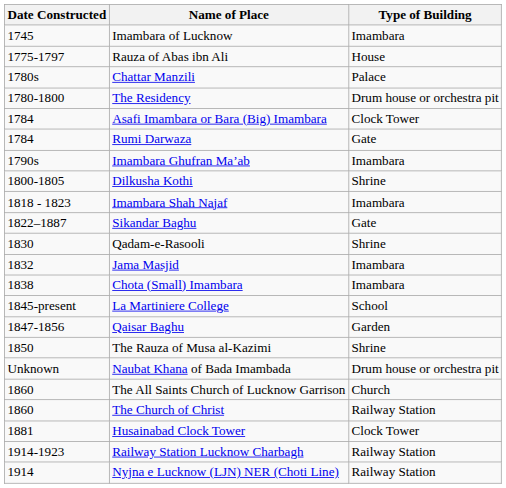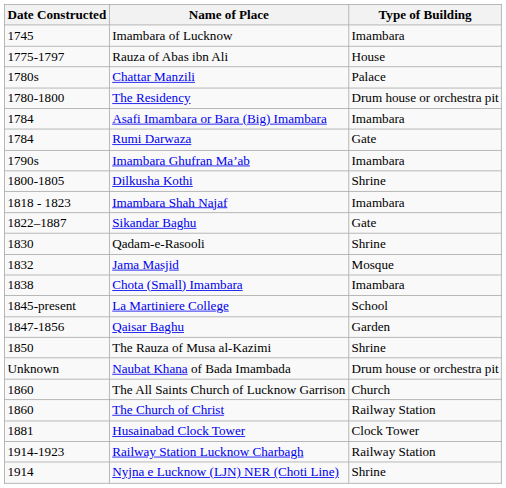 <table class="wikitable">
 <tr>
 <th>Date Constructed</th>
 <th>Name of Place</th>
 <th>Type of Building</th>
 </tr>
 <tr>
 <td>1745</td>
 <td>Imambara of Lucknow</td>
 <td>Imambara</td>
 </tr>
 <tr>
 <td>1775-1797</td>
 <td>Rauza of Abas ibn Ali</td>
 <td>House</td>
 </tr>
 <tr>
 <td>1780s</td>
 <td><a href='#'>Chattar Manzili</a></td>
 <td>Palace</td>
 </tr>
 <tr>
 <td>1780-1800</td>
 <td><a href='#'>The Residency</a></td>
 <td>Drum house or orchestra pit</td>
 </tr>
 <tr>
 <td>1784</td>
 <td><a href='#'>Asafi Imambara or Bara (Big) Imambara</a></td>
-<td>Clock Tower</td>
+<td>Imambara</td>
 </tr>
 <tr>
 <td>1784</td>
 <td><a href='#'>Rumi Darwaza</a></td>
 <td>Gate</td>
 </tr>
 <tr>
 <td>1790s</td>
 <td><a href='#'>Imambara Ghufran Ma’ab</a></td>
 <td>Imambara</td>
 </tr>
 <tr>
 <td>1800-1805</td>
 <td><a href='#'>Dilkusha Kothi</a></td>
 <td>Shrine</td>
 </tr>
 <tr>
 <td>1818 - 1823</td>
 <td><a href='#'>Imambara Shah Najaf</a></td>
 <td>Imambara</td>
 </tr>
 <tr>
 <td>1822–1887</td>
 <td><a href='#'>Sikandar Baghu</a></td>
 <td>Gate</td>
 </tr>
 <tr>
 <td>1830</td>
 <td>Qadam-e-Rasooli</td>
 <td>Shrine</td>
 </tr>
 <tr>
 <td>1832</td>
 <td><a href='#'>Jama Masjid</a></td>
-<td>Imambara</td>
+<td>Mosque</td>
 </tr>
 <tr>
 <td>1838</td>
 <td><a href='#'>Chota (Small) Imambara</a></td>
 <td>Imambara</td>
 </tr>
 <tr>
 <td>1845-present</td>
 <td><a href='#'>La Martiniere College</a></td>
 <td>School</td>
 </tr>
 <tr>
 <td>1847-1856</td>
 <td><a href='#'>Qaisar Baghu</a></td>
 <td>Garden</td>
 </tr>
 <tr>
 <td>1850</td>
 <td>The Rauza of Musa al-Kazimi</td>
 <td>Shrine</td>
 </tr>
 <tr>
 <td>Unknown</td>
 <td><a href='#'>Naubat Khana</a> of Bada Imambada</td>
 <td>Drum house or orchestra pit</td>
 </tr>
 <tr>
 <td>1860</td>
 <td>The All Saints Church of Lucknow Garrison</td>
 <td>Church</td>
 </tr>
 <tr>
 <td>1860</td>
 <td><a href='#'>The Church of Christ</a></td>
 <td>Railway Station</td>
 </tr>
 <tr>
 <td>1881</td>
 <td><a href='#'>Husainabad Clock Tower</a></td>
 <td>Clock Tower</td>
 </tr>
 <tr>
 <td>1914-1923</td>
 <td><a href='#'>Railway Station Lucknow Charbagh</a></td>
 <td>Railway Station</td>
 </tr>
 <tr>
 <td>1914</td>
 <td><a href='#'>Nyjna e Lucknow (LJN) NER (Choti Line)</a></td>
-<td>Railway Station</td>
+<td>Shrine</td>
 </tr>
 </table>
